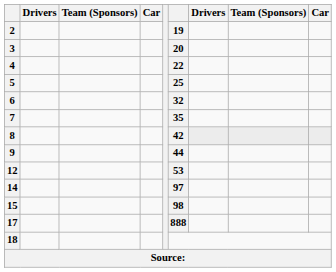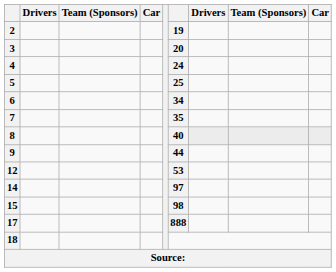 <table class="wikitable" style="font-size: 85%;">
 <tr>
 <th></th>
 <th>Drivers</th>
 <th>Team (Sponsors)</th>
 <th>Car</th>
 <th rowspan="14"></th>
 <th></th>
 <th>Drivers</th>
 <th>Team (Sponsors)</th>
 <th>Car</th>
 </tr>
 <tr>
 <th>2</th>
 <td><br></td>
 <td><br></td>
 <td></td>
 <th>19</th>
 <td><br></td>
 <td><br></td>
 <td></td>
 </tr>
 <tr>
 <th>3</th>
 <td><br></td>
 <td><br></td>
 <td></td>
 <th>20</th>
 <td><br></td>
 <td><br></td>
 <td></td>
 </tr>
 <tr>
 <th>4</th>
 <td><br></td>
 <td><br></td>
 <td></td>
-<th>22</th>
+<th>24</th>
 <td><br></td>
 <td><br></td>
 <td></td>
 </tr>
 <tr>
 <th>5</th>
 <td><br></td>
 <td><br></td>
 <td></td>
 <th>25</th>
 <td><br></td>
 <td><br></td>
 <td></td>
 </tr>
 <tr>
 <th>6</th>
 <td><br></td>
 <td><br></td>
 <td></td>
-<th>32</th>
+<th>34</th>
 <td><br></td>
 <td><br></td>
 <td></td>
 </tr>
 <tr>
 <th>7</th>
 <td><br></td>
 <td><br></td>
 <td></td>
 <th>35</th>
 <td><br></td>
 <td><br></td>
 <td></td>
 </tr>
 <tr>
 <th>8</th>
 <td><br></td>
 <td><br></td>
 <td></td>
-<th>42</th>
+<th>40</th>
 <td style="background:#ececec;"><br></td>
 <td style="background:#ececec;"><br></td>
 <td style="background:#ececec;"></td>
 </tr>
 <tr>
 <th>9</th>
 <td><br></td>
 <td><br></td>
 <td></td>
 <th>44</th>
 <td><br></td>
 <td><br></td>
 <td></td>
 </tr>
 <tr>
 <th>12</th>
 <td><br></td>
 <td><br></td>
 <td></td>
 <th>53</th>
 <td><br></td>
 <td><br></td>
 <td></td>
 </tr>
 <tr>
 <th>14</th>
 <td><br></td>
 <td><br></td>
 <td></td>
 <th>97</th>
 <td><br></td>
 <td><br></td>
 <td></td>
 </tr>
 <tr>
 <th>15</th>
 <td><br></td>
 <td><br></td>
 <td></td>
 <th>98</th>
 <td><br></td>
 <td><br></td>
 <td></td>
 </tr>
 <tr>
 <th>17</th>
 <td><br></td>
 <td><br></td>
 <td></td>
 <th>888</th>
 <td><br></td>
 <td><br></td>
 <td></td>
 </tr>
 <tr>
 <th>18</th>
 <td><br></td>
 <td><br></td>
 <td></td>
 <td colspan=4></td>
 </tr>
 <tr>
 <th colspan=9>Source:</th>
 </tr>
 </table>
